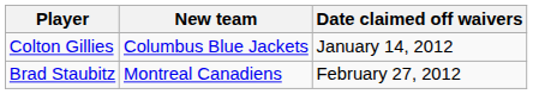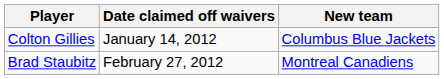 <table class="wikitable">
 <tr>
 <th>Player</th>
+<th>Date claimed off waivers</th>
 <th>New team</th>
-<th>Date claimed off waivers</th>
 </tr>
 <tr>
 <td><a href='#'>Colton Gillies</a></td>
+<td>January 14, 2012</td>
 <td><a href='#'>Columbus Blue Jackets</a></td>
-<td>January 14, 2012</td>
 </tr>
 <tr>
 <td><a href='#'>Brad Staubitz</a></td>
+<td>February 27, 2012</td>
 <td><a href='#'>Montreal Canadiens</a></td>
-<td>February 27, 2012</td>
 </tr>
 </table>
